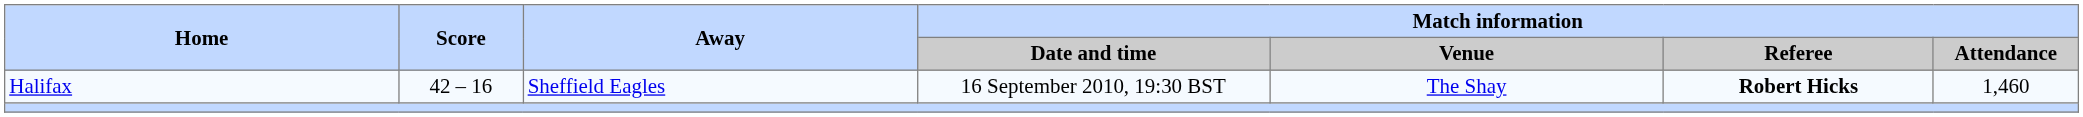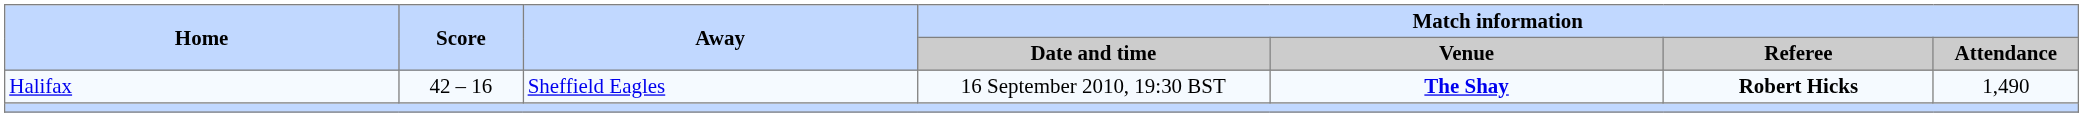 <table border=1 style="border-collapse:collapse; text-align:center;" cellpadding=3 cellspacing=0 width=100%>
 <tr bgcolor=#C1D8FF>
 <th rowspan=2 width=19%>Home</th>
 <th rowspan=2 width=6%>Score</th>
 <th rowspan=2 width=19%>Away</th>
 <th colspan=6>Match information</th>
 </tr>
 <tr bgcolor=#CCCCCC>
 <th width=17%>Date and time</th>
 <th width=19%>Venue</th>
 <th width=13%>Referee</th>
 <th width=7%>Attendance</th>
 </tr>
 <tr bgcolor=#F5FAFF>
 <td align=left> <a href='#'>Halifax</a></td>
 <td>42 – 16</td>
 <td align=left> <a href='#'>Sheffield Eagles</a></td>
 <td>16 September 2010, 19:30 BST</td>
-<td><a href='#'>The Shay</a></td>
+<td><strong><a href='#'>The Shay</a></strong></td>
 <td><strong>Robert Hicks</strong></td>
-<td>1,460</td>
+<td>1,490</td>
 </tr>
 <tr bgcolor=#C1D8FF>
 <th colspan="10"></th>
 </tr>
 </table>
